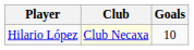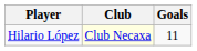 <table class="wikitable" style="text-align: center;">
 <tr>
 <th>Player</th>
 <th>Club</th>
 <th>Goals</th>
 </tr>
 <tr>
 <td> <a href='#'>Hilario López</a></td>
 <td style="background: lightyellow;"><a href='#'>Club Necaxa</a></td>
-<td>10</td>
+<td>11</td>
 </tr>
 </table>
